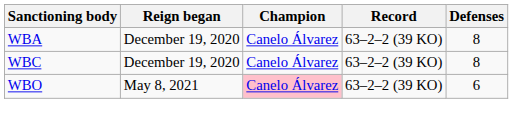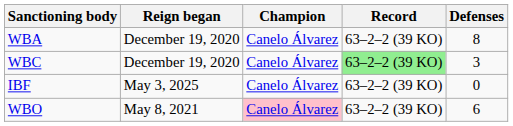 <table class="wikitable">
 <tr>
 <th>Sanctioning body</th>
 <th>Reign began</th>
 <th>Champion</th>
 <th>Record</th>
 <th>Defenses</th>
 </tr>
 <tr>
 <td><a href='#'>WBA</a></td>
 <td>December 19, 2020</td>
 <td><a href='#'>Canelo Álvarez</a></td>
 <td>63–2–2 (39 KO)</td>
 <td align=center>8</td>
 </tr>
 <tr>
 <td><a href='#'>WBC</a></td>
 <td>December 19, 2020</td>
 <td><a href='#'>Canelo Álvarez</a></td>
+<td style="background: lightgreen;">63–2–2 (39 KO)</td>
+<td align=center>3</td>
+</tr>
+<tr>
+<td><a href='#'>IBF</a></td>
+<td>May 3, 2025</td>
+<td><a href='#'>Canelo Álvarez</a></td>
 <td>63–2–2 (39 KO)</td>
-<td align=center>8</td>
+<td align=center>0</td>
 </tr>
 <tr>
 <td><a href='#'>WBO</a></td>
 <td>May 8, 2021</td>
 <td style="background: pink;"><a href='#'>Canelo Álvarez</a></td>
 <td>63–2–2 (39 KO)</td>
 <td align=center>6</td>
 </tr>
 </table>
